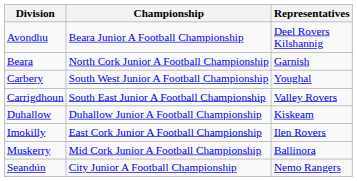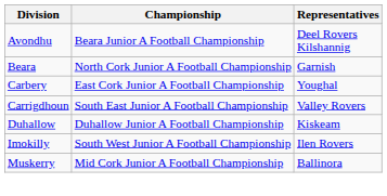 <table class="wikitable">
 <tr>
 <th>Division</th>
 <th>Championship</th>
 <th>Representatives</th>
 </tr>
 <tr>
 <td><a href='#'>Avondhu</a></td>
 <td><a href='#'>Beara Junior A Football Championship</a></td>
 <td><a href='#'>Deel Rovers</a><br><a href='#'>Kilshannig</a></td>
 </tr>
 <tr>
 <td><a href='#'>Beara</a></td>
 <td><a href='#'>North Cork Junior A Football Championship</a></td>
 <td><a href='#'>Garnish</a></td>
 </tr>
 <tr>
 <td><a href='#'>Carbery</a></td>
-<td><a href='#'>South West Junior A Football Championship</a></td>
+<td><a href='#'>East Cork Junior A Football Championship</a></td>
 <td><a href='#'>Youghal</a></td>
 </tr>
 <tr>
 <td><a href='#'>Carrigdhoun</a></td>
 <td><a href='#'>South East Junior A Football Championship</a></td>
 <td><a href='#'>Valley Rovers</a></td>
 </tr>
 <tr>
 <td><a href='#'>Duhallow</a></td>
 <td><a href='#'>Duhallow Junior A Football Championship</a></td>
 <td><a href='#'>Kiskeam</a></td>
 </tr>
 <tr>
 <td><a href='#'>Imokilly</a></td>
-<td><a href='#'>East Cork Junior A Football Championship</a></td>
+<td><a href='#'>South West Junior A Football Championship</a></td>
 <td><a href='#'>Ilen Rovers</a></td>
 </tr>
 <tr>
 <td><a href='#'>Muskerry</a></td>
 <td><a href='#'>Mid Cork Junior A Football Championship</a></td>
 <td><a href='#'>Ballinora</a></td>
 </tr>
-<tr>
-<td><a href='#'>Seandún</a></td>
-<td><a href='#'>City Junior A Football Championship</a></td>
-<td><a href='#'>Nemo Rangers</a></td>
-</tr>
 </table>
